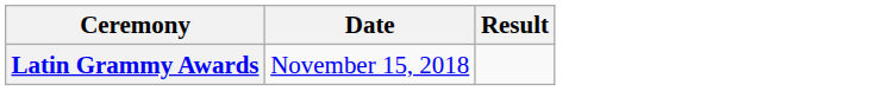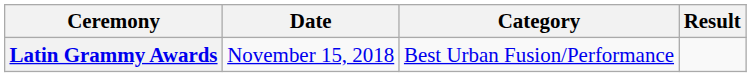 <table class="wikitable plainrowheaders">
 <tr>
 <th>Ceremony</th>
 <th>Date</th>
+<th>Category</th>
 <th>Result</th>
 </tr>
 <tr>
 <th scope="row"><a href='#'>Latin Grammy Awards</a></th>
 <td><a href='#'>November 15, 2018</a></td>
+<td><a href='#'>Best Urban Fusion/Performance</a></td>
 <td></td>
 </tr>
 </table>
